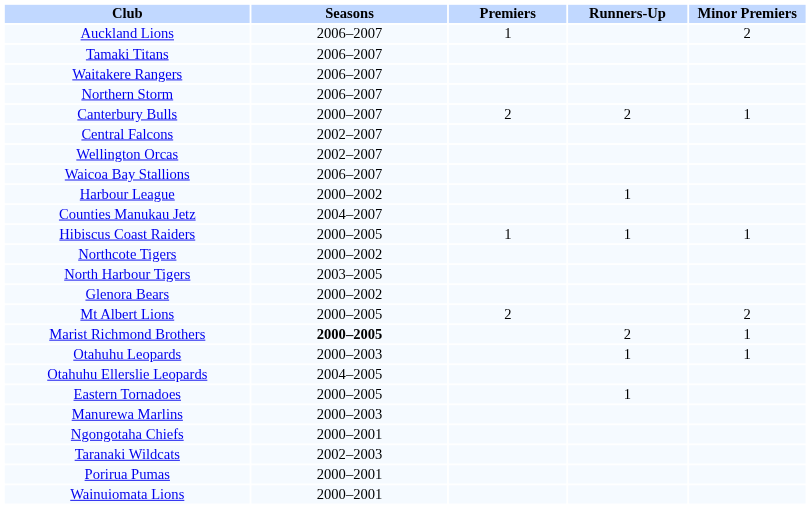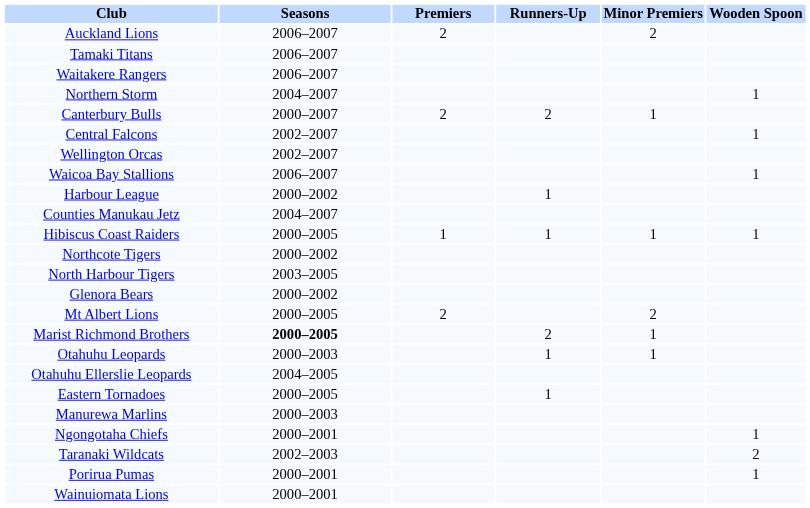 <table>
 <tr style="background:#c1d8ff;">
 <th width=15%>Club</th>
 <th width=12%>Seasons</th>
 <th width=7%>Premiers</th>
 <th width=7%>Runners-Up</th>
 <th width=7%>Minor Premiers</th>
+<th width=7%>Wooden Spoon</th>
 </tr>
 <tr style="text-align:center; background:#f5faff;">
 <td><a href='#'>Auckland Lions</a></td>
 <td>2006–2007</td>
-<td>1</td>
+<td>2</td>
 <td></td>
 <td>2</td>
+<td></td>
 </tr>
 <tr style="text-align:center; background:#f5faff;">
 <td><a href='#'>Tamaki Titans</a></td>
 <td>2006–2007</td>
+<td></td>
 <td></td>
 <td></td>
 <td></td>
 </tr>
 <tr style="text-align:center; background:#f5faff;">
 <td><a href='#'>Waitakere Rangers</a></td>
 <td>2006–2007</td>
 <td></td>
 <td></td>
 <td></td>
+<td></td>
 </tr>
 <tr style="text-align:center; background:#f5faff;">
 <td><a href='#'>Northern Storm</a></td>
-<td>2006–2007</td>
+<td>2004–2007</td>
 <td></td>
 <td></td>
 <td></td>
+<td>1</td>
 </tr>
 <tr style="text-align:center; background:#f5faff;">
 <td><a href='#'>Canterbury Bulls</a></td>
 <td>2000–2007</td>
 <td>2</td>
 <td>2</td>
 <td>1</td>
+<td></td>
 </tr>
 <tr style="text-align:center; background:#f5faff;">
 <td><a href='#'>Central Falcons</a></td>
 <td>2002–2007</td>
 <td></td>
 <td></td>
 <td></td>
+<td>1</td>
 </tr>
 <tr style="text-align:center; background:#f5faff;">
 <td><a href='#'>Wellington Orcas</a></td>
 <td>2002–2007</td>
+<td></td>
 <td></td>
 <td></td>
 <td></td>
 </tr>
 <tr style="text-align:center; background:#f5faff;">
 <td><a href='#'>Waicoa Bay Stallions</a></td>
 <td>2006–2007</td>
 <td></td>
 <td></td>
 <td></td>
+<td>1</td>
 </tr>
 <tr style="text-align:center; background:#f5faff;">
 <td><a href='#'>Harbour League</a></td>
 <td>2000–2002</td>
 <td></td>
 <td>1</td>
 <td></td>
+<td></td>
 </tr>
 <tr style="text-align:center; background:#f5faff;">
 <td><a href='#'>Counties Manukau Jetz</a></td>
 <td>2004–2007</td>
+<td></td>
 <td></td>
 <td></td>
 <td></td>
 </tr>
 <tr style="text-align:center; background:#f5faff;">
 <td><a href='#'>Hibiscus Coast Raiders</a></td>
 <td>2000–2005</td>
 <td>1</td>
 <td>1</td>
 <td>1</td>
+<td>1</td>
 </tr>
 <tr style="text-align:center; background:#f5faff;">
 <td><a href='#'>Northcote Tigers</a></td>
 <td>2000–2002</td>
+<td></td>
 <td></td>
 <td></td>
 <td></td>
 </tr>
 <tr style="text-align:center; background:#f5faff;">
 <td><a href='#'>North Harbour Tigers</a></td>
 <td>2003–2005</td>
 <td></td>
 <td></td>
 <td></td>
+<td></td>
 </tr>
 <tr style="text-align:center; background:#f5faff;">
 <td><a href='#'>Glenora Bears</a></td>
 <td>2000–2002</td>
+<td></td>
 <td></td>
 <td></td>
 <td></td>
 </tr>
 <tr style="text-align:center; background:#f5faff;">
 <td><a href='#'>Mt Albert Lions</a></td>
 <td>2000–2005</td>
 <td>2</td>
 <td></td>
 <td>2</td>
+<td></td>
 </tr>
 <tr style="text-align:center; background:#f5faff;">
 <td><a href='#'>Marist Richmond Brothers</a></td>
 <td><strong>2000–2005</strong></td>
 <td></td>
 <td>2</td>
 <td>1</td>
+<td></td>
 </tr>
 <tr style="text-align:center; background:#f5faff;">
 <td><a href='#'>Otahuhu Leopards</a></td>
 <td>2000–2003</td>
 <td></td>
 <td>1</td>
 <td>1</td>
+<td></td>
 </tr>
 <tr style="text-align:center; background:#f5faff;">
 <td><a href='#'>Otahuhu Ellerslie Leopards</a></td>
 <td>2004–2005</td>
+<td></td>
 <td></td>
 <td></td>
 <td></td>
 </tr>
 <tr style="text-align:center; background:#f5faff;">
 <td><a href='#'>Eastern Tornadoes</a></td>
 <td>2000–2005</td>
 <td></td>
 <td>1</td>
 <td></td>
+<td></td>
 </tr>
 <tr style="text-align:center; background:#f5faff;">
 <td><a href='#'>Manurewa Marlins</a></td>
 <td>2000–2003</td>
+<td></td>
 <td></td>
 <td></td>
 <td></td>
 </tr>
 <tr style="text-align:center; background:#f5faff;">
 <td><a href='#'>Ngongotaha Chiefs</a></td>
 <td>2000–2001</td>
 <td></td>
 <td></td>
 <td></td>
+<td>1</td>
 </tr>
 <tr style="text-align:center; background:#f5faff;">
 <td><a href='#'>Taranaki Wildcats</a></td>
 <td>2002–2003</td>
 <td></td>
 <td></td>
 <td></td>
+<td>2</td>
 </tr>
 <tr style="text-align:center; background:#f5faff;">
 <td><a href='#'>Porirua Pumas</a></td>
 <td>2000–2001</td>
 <td></td>
 <td></td>
 <td></td>
+<td>1</td>
 </tr>
 <tr style="text-align:center; background:#f5faff;">
 <td><a href='#'>Wainuiomata Lions</a></td>
 <td>2000–2001</td>
 <td></td>
 <td></td>
 <td></td>
+<td></td>
 </tr>
 </table>
